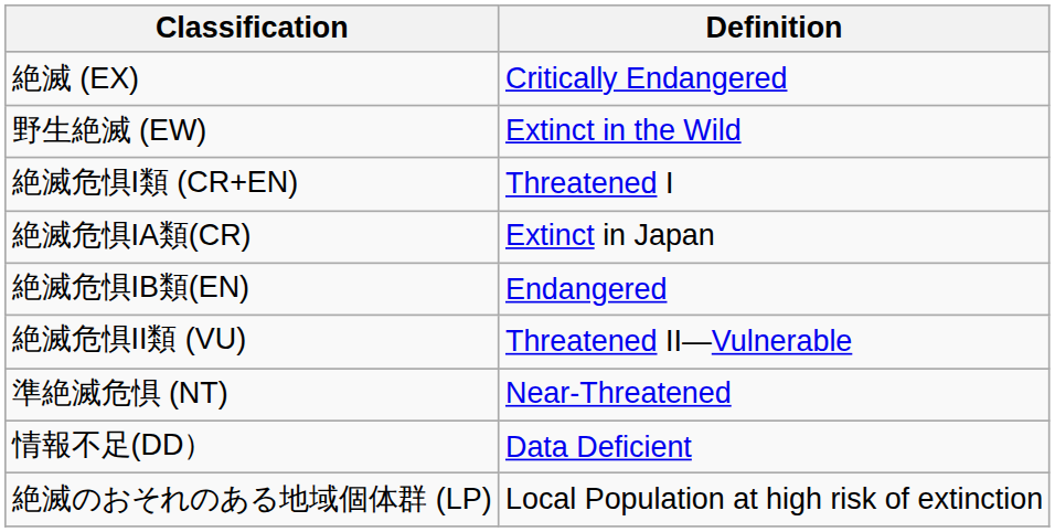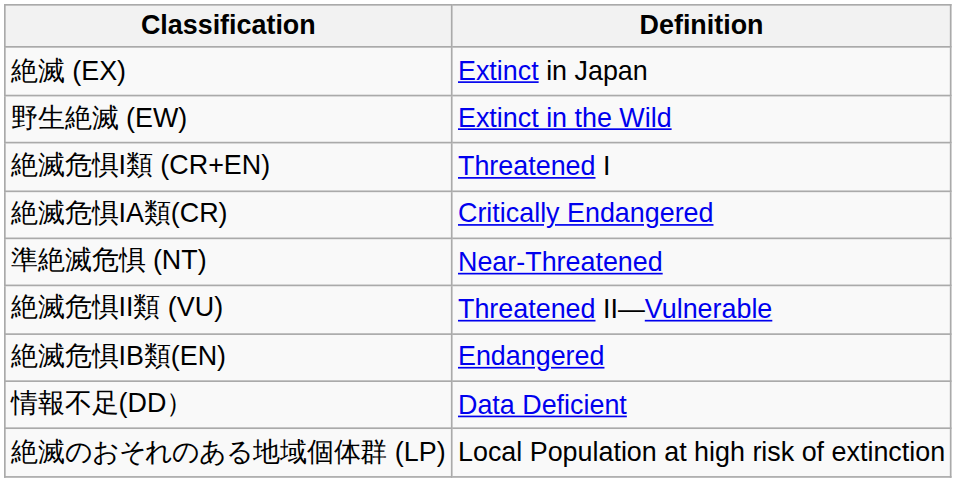 <table class="wikitable">
 <tr>
 <th>Classification</th>
 <th>Definition</th>
 </tr>
 <tr>
 <td>絶滅 (EX)</td>
-<td><a href='#'>Critically Endangered</a></td>
+<td><a href='#'>Extinct</a> in Japan</td>
 </tr>
 <tr>
 <td>野生絶滅 (EW)</td>
 <td><a href='#'>Extinct in the Wild</a></td>
 </tr>
 <tr>
 <td>絶滅危惧I類 (CR+EN)</td>
 <td><a href='#'>Threatened</a> I</td>
 </tr>
 <tr>
 <td>絶滅危惧IA類(CR)</td>
-<td><a href='#'>Extinct</a> in Japan</td>
+<td><a href='#'>Critically Endangered</a></td>
 </tr>
 <tr>
-<td>絶滅危惧IB類(EN)</td>
-<td><a href='#'>Endangered</a></td>
+<td>準絶滅危惧 (NT)</td>
+<td><a href='#'>Near-Threatened</a></td>
 </tr>
 <tr>
 <td>絶滅危惧II類 (VU)</td>
 <td><a href='#'>Threatened</a> II—<a href='#'>Vulnerable</a></td>
 </tr>
 <tr>
-<td>準絶滅危惧 (NT)</td>
-<td><a href='#'>Near-Threatened</a></td>
+<td>絶滅危惧IB類(EN)</td>
+<td><a href='#'>Endangered</a></td>
 </tr>
 <tr>
 <td>情報不足(DD）</td>
 <td><a href='#'>Data Deficient</a></td>
 </tr>
 <tr>
 <td>絶滅のおそれのある地域個体群 (LP)</td>
 <td>Local Population at high risk of extinction</td>
 </tr>
 </table>
